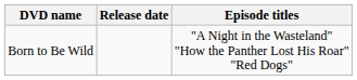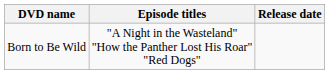 <table class="wikitable">
 <tr>
 <th>DVD name</th>
+<th>Episode titles</th>
 <th>Release date</th>
-<th>Episode titles</th>
 </tr>
 <tr>
 <td>Born to Be Wild</td>
+<td style="text-align:center;">"A Night in the Wasteland"<br>"How the Panther Lost His Roar"<br>"Red Dogs"</td>
 <td></td>
-<td style="text-align:center;">"A Night in the Wasteland"<br>"How the Panther Lost His Roar"<br>"Red Dogs"</td>
 </tr>
 </table>
